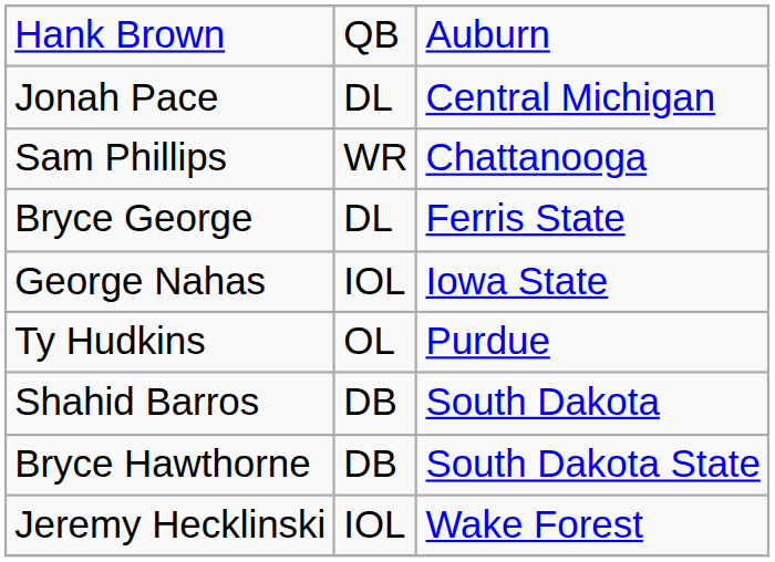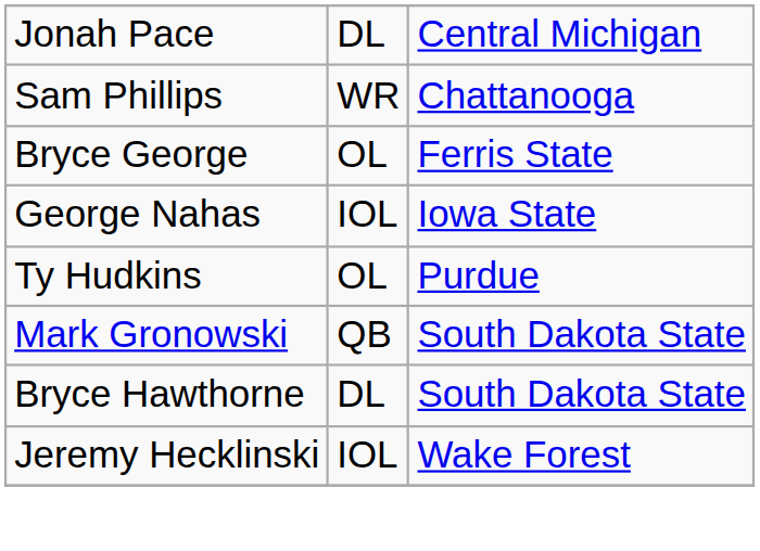 <table class="wikitable sortable">
 <tr>
-</tr>
-<tr>
-<td><a href='#'>Hank Brown</a></td>
-<td>QB</td>
-<td><a href='#'>Auburn</a></td>
 </tr>
 <tr>
 <td>Jonah Pace</td>
 <td>DL</td>
 <td><a href='#'>Central Michigan</a></td>
 </tr>
 <tr>
 <td>Sam Phillips</td>
 <td>WR</td>
 <td><a href='#'>Chattanooga</a></td>
 </tr>
 <tr>
 <td>Bryce George</td>
-<td>DL</td>
+<td>OL</td>
 <td><a href='#'>Ferris State</a></td>
 </tr>
 <tr>
 <td>George Nahas</td>
 <td>IOL</td>
 <td><a href='#'>Iowa State</a></td>
 </tr>
 <tr>
 <td>Ty Hudkins</td>
 <td>OL</td>
 <td><a href='#'>Purdue</a></td>
 </tr>
 <tr>
-<td>Shahid Barros</td>
-<td>DB</td>
-<td><a href='#'>South Dakota</a></td>
+<td><a href='#'>Mark Gronowski</a></td>
+<td>QB</td>
+<td><a href='#'>South Dakota State</a></td>
 </tr>
 <tr>
 <td>Bryce Hawthorne</td>
-<td>DB</td>
+<td>DL</td>
 <td><a href='#'>South Dakota State</a></td>
 </tr>
 <tr>
 <td>Jeremy Hecklinski</td>
 <td>IOL</td>
 <td><a href='#'>Wake Forest</a></td>
 </tr>
 <tr>
 </tr>
 </table>
